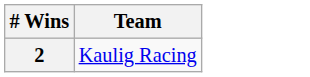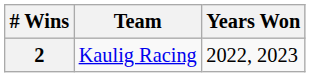 <table class="wikitable" style="font-size: 95%;">
 <tr>
 <th># Wins</th>
 <th>Team</th>
+<th>Years Won</th>
 </tr>
 <tr>
 <th>2</th>
 <td><a href='#'>Kaulig Racing</a></td>
+<td>2022, 2023</td>
 </tr>
 </table>
